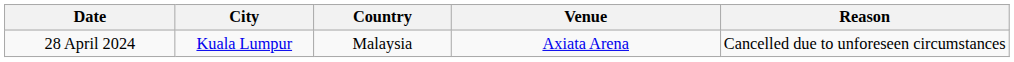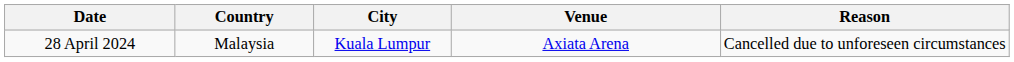 <table class="wikitable plainrowheaders" style="text-align:center">
 <tr>
 <th scope="col" style="width:10em">Date</th>
+<th scope="col" style="width:8em">Country</th>
 <th scope="col" style="width:8em">City</th>
-<th scope="col" style="width:8em">Country</th>
 <th scope="col" style="width:16em">Venue</th>
 <th scope="col">Reason</th>
 </tr>
 <tr>
 <td scope="row" style="text-align:center">28 April 2024</td>
+<td>Malaysia</td>
 <td><a href='#'>Kuala Lumpur</a></td>
-<td>Malaysia</td>
 <td><a href='#'>Axiata Arena</a></td>
 <td>Cancelled due to unforeseen circumstances</td>
 </tr>
 </table>
